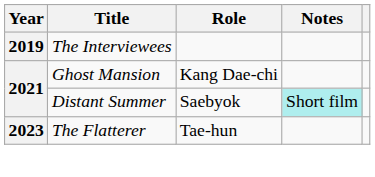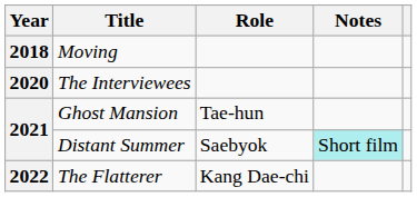 <table class="wikitable sortable plainrowheaders">
 <tr>
 <th>Year</th>
 <th>Title</th>
 <th>Role</th>
 <th scope="col" class="unsortable">Notes</th>
 <th scope="col" class="unsortable"></th>
 </tr>
 <tr>
-<th scope="row">2019</th>
+<th scope="row">2018</th>
+<td><em>Moving</em></td>
+<td></td>
+<td></td>
+<td style="text-align:center"></td>
+</tr>
+<tr>
+<th scope="row">2020</th>
 <td><em>The Interviewees</em></td>
 <td></td>
 <td></td>
 <td style="text-align:center"></td>
 </tr>
 <tr>
 <th rowspan="2" scope="row">2021</th>
 <td><em>Ghost Mansion</em></td>
-<td>Kang Dae-chi</td>
+<td>Tae-hun</td>
 <td></td>
 <td style="text-align:center"></td>
 </tr>
 <tr>
 <td><em>Distant Summer</em></td>
 <td>Saebyok</td>
 <td style="background: paleturquoise;">Short film</td>
 <td style="text-align:center"></td>
 </tr>
 <tr>
-<th scope="row">2023</th>
+<th scope="row">2022</th>
 <td><em>The Flatterer</em></td>
-<td>Tae-hun</td>
+<td>Kang Dae-chi</td>
 <td></td>
 <td style="text-align:center"></td>
 </tr>
 </table>
